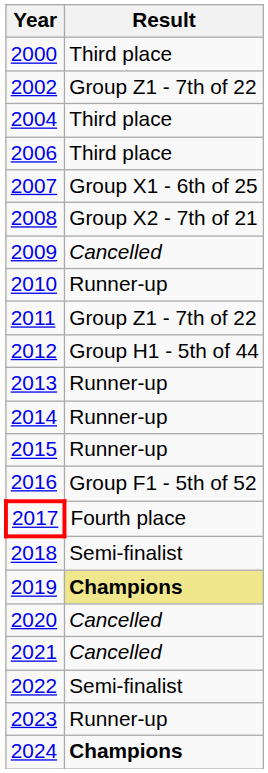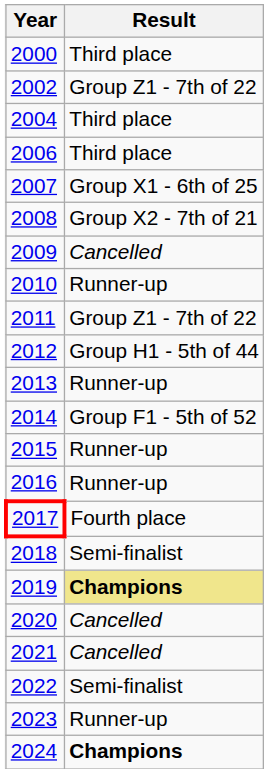 <table class="wikitable">
 <tr>
 <th>Year</th>
 <th>Result</th>
 </tr>
 <tr>
 <td><a href='#'>2000</a></td>
 <td> Third place</td>
 </tr>
 <tr>
 <td><a href='#'>2002</a></td>
 <td>Group Z1 - 7th of 22</td>
 </tr>
 <tr>
 <td><a href='#'>2004</a></td>
 <td> Third place</td>
 </tr>
 <tr>
 <td><a href='#'>2006</a></td>
 <td> Third place</td>
 </tr>
 <tr>
 <td><a href='#'>2007</a></td>
 <td>Group X1 - 6th of 25</td>
 </tr>
 <tr>
 <td><a href='#'>2008</a></td>
 <td>Group X2 - 7th of 21</td>
 </tr>
 <tr>
 <td><a href='#'>2009</a></td>
 <td><em>Cancelled</em></td>
 </tr>
 <tr>
 <td><a href='#'>2010</a></td>
 <td> Runner-up</td>
 </tr>
 <tr>
 <td><a href='#'>2011</a></td>
 <td>Group Z1 - 7th of 22</td>
 </tr>
 <tr>
 <td><a href='#'>2012</a></td>
 <td>Group H1 - 5th of 44</td>
 </tr>
 <tr>
 <td><a href='#'>2013</a></td>
 <td> Runner-up</td>
 </tr>
 <tr>
 <td><a href='#'>2014</a></td>
-<td> Runner-up</td>
+<td>Group F1 - 5th of 52</td>
 </tr>
 <tr>
 <td><a href='#'>2015</a></td>
 <td> Runner-up</td>
 </tr>
 <tr>
 <td><a href='#'>2016</a></td>
-<td>Group F1 - 5th of 52</td>
+<td> Runner-up</td>
 </tr>
 <tr>
 <td style="border: 3px solid red"><a href='#'>2017</a></td>
 <td>Fourth place</td>
 </tr>
 <tr>
 <td><a href='#'>2018</a></td>
 <td> Semi-finalist</td>
 </tr>
 <tr>
 <td><a href='#'>2019</a></td>
 <td style="background: khaki;"> <strong>Champions</strong></td>
 </tr>
 <tr>
 <td><a href='#'>2020</a></td>
 <td><em>Cancelled</em></td>
 </tr>
 <tr>
 <td><a href='#'>2021</a></td>
 <td><em>Cancelled</em></td>
 </tr>
 <tr>
 <td><a href='#'>2022</a></td>
 <td> Semi-finalist</td>
 </tr>
 <tr>
 <td><a href='#'>2023</a></td>
 <td> Runner-up</td>
 </tr>
 <tr>
 <td><a href='#'>2024</a></td>
 <td> <strong>Champions</strong></td>
 </tr>
 </table>
